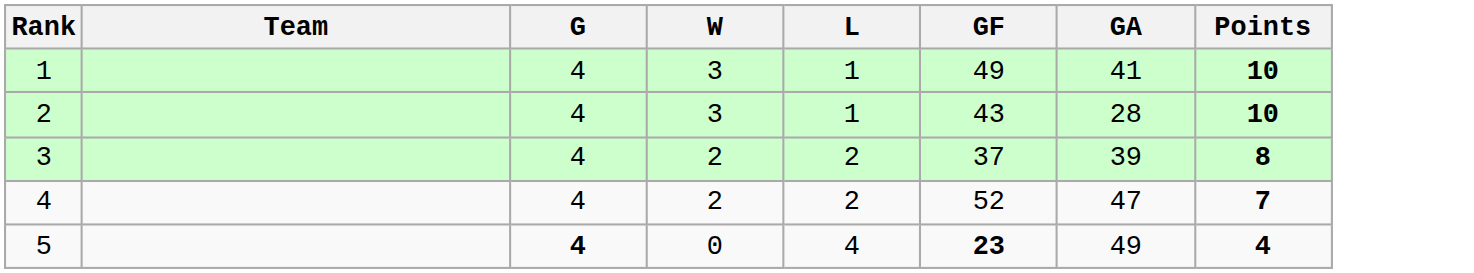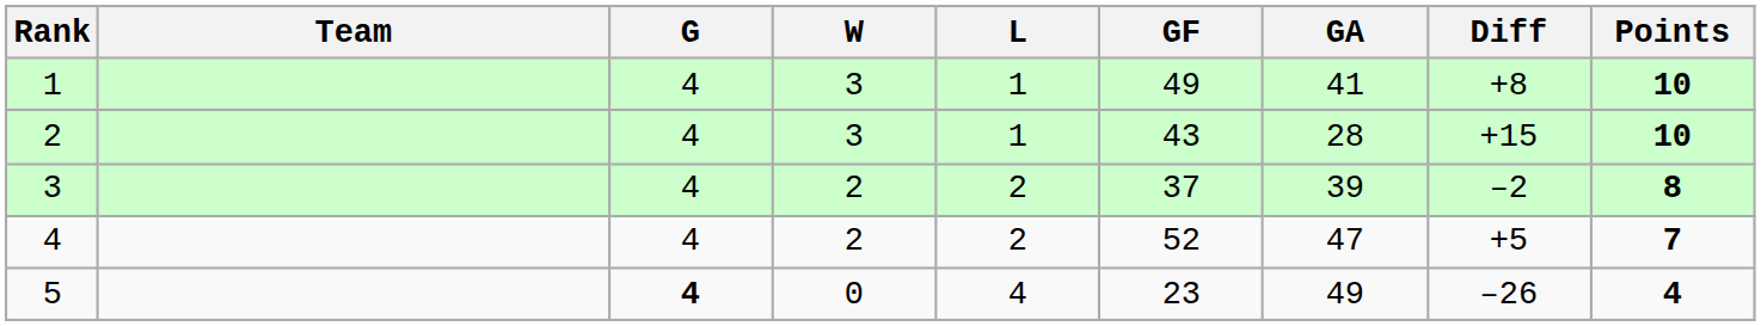 <table class=wikitable style="text-align:center">
 <tr>
 <th width="25">Rank</th>
 <th width="200">Team</th>
 <th width="60">G</th>
 <th width="60">W</th>
 <th width="60">L</th>
 <th width="60">GF</th>
 <th width="60">GA</th>
+<th width="60">Diff</th>
 <th width="60">Points</th>
 </tr>
 <tr bgcolor=#CCFFCC>
 <td>1</td>
 <td align=left></td>
 <td>4</td>
 <td>3</td>
 <td>1</td>
 <td>49</td>
 <td>41</td>
+<td>+8</td>
 <td><strong>10</strong></td>
 </tr>
 <tr bgcolor=#CCFFCC>
 <td>2</td>
 <td align=left></td>
 <td>4</td>
 <td>3</td>
 <td>1</td>
 <td>43</td>
 <td>28</td>
+<td>+15</td>
 <td><strong>10</strong></td>
 </tr>
 <tr bgcolor=#CCFFCC>
 <td>3</td>
 <td align=left></td>
 <td>4</td>
 <td>2</td>
 <td>2</td>
 <td>37</td>
 <td>39</td>
+<td>–2</td>
 <td><strong>8</strong></td>
 </tr>
 <tr>
 <td>4</td>
 <td align=left></td>
 <td>4</td>
 <td>2</td>
 <td>2</td>
 <td>52</td>
 <td>47</td>
+<td>+5</td>
 <td><strong>7</strong></td>
 </tr>
 <tr>
 <td>5</td>
 <td align=left></td>
 <td><strong>4</strong></td>
 <td>0</td>
 <td>4</td>
-<td><strong>23</strong></td>
+<td>23</td>
 <td>49</td>
+<td>–26</td>
 <td><strong>4</strong></td>
 </tr>
 </table>
